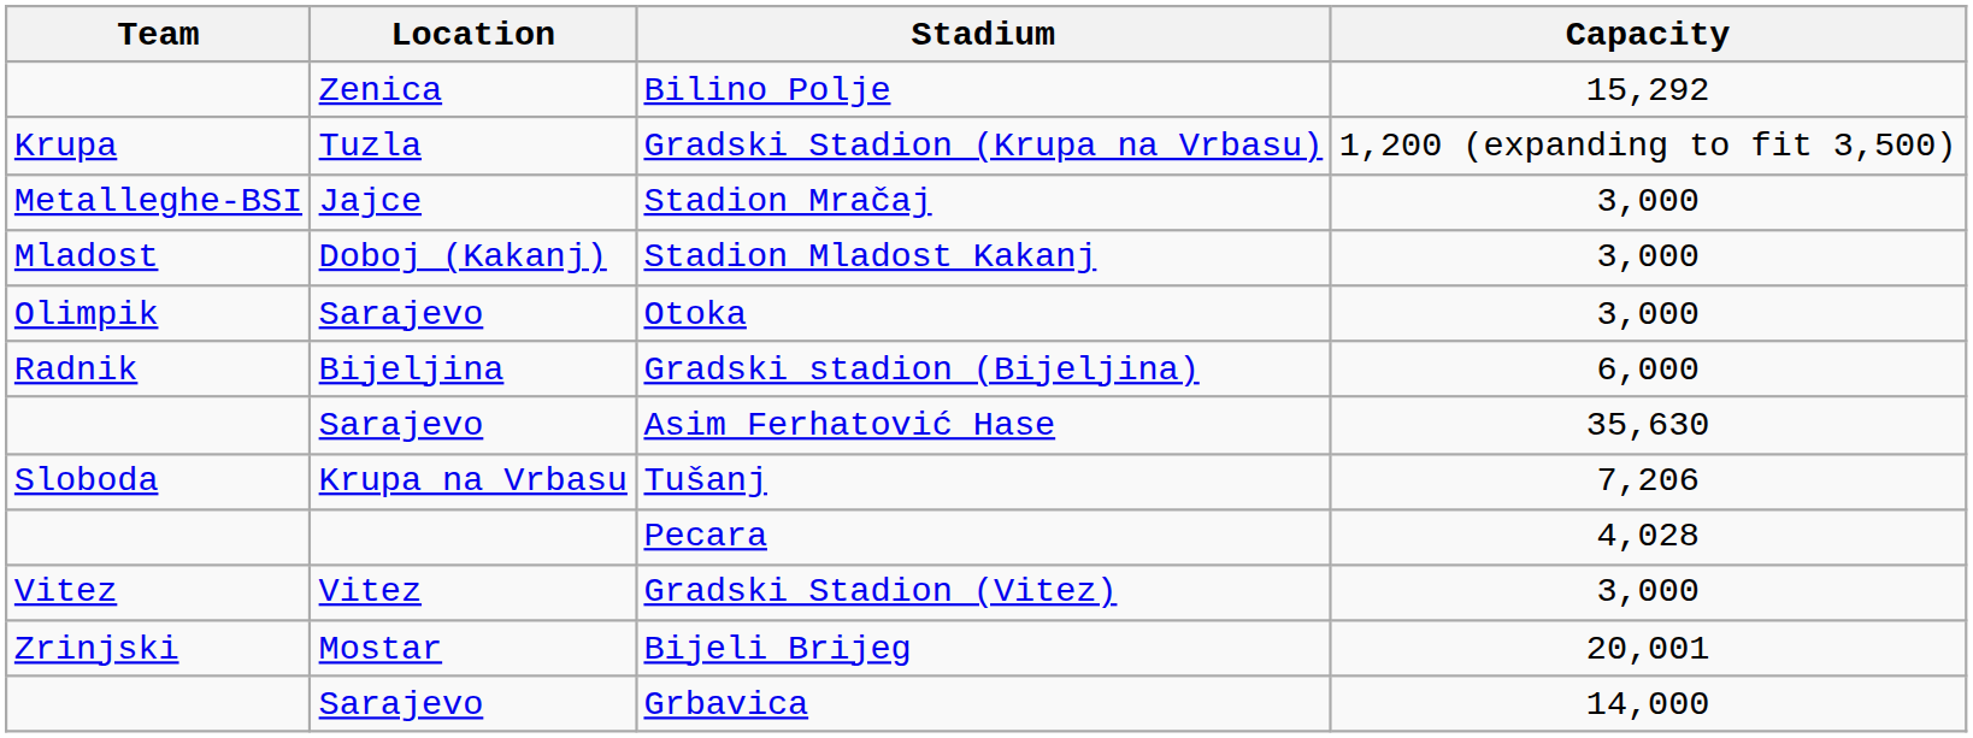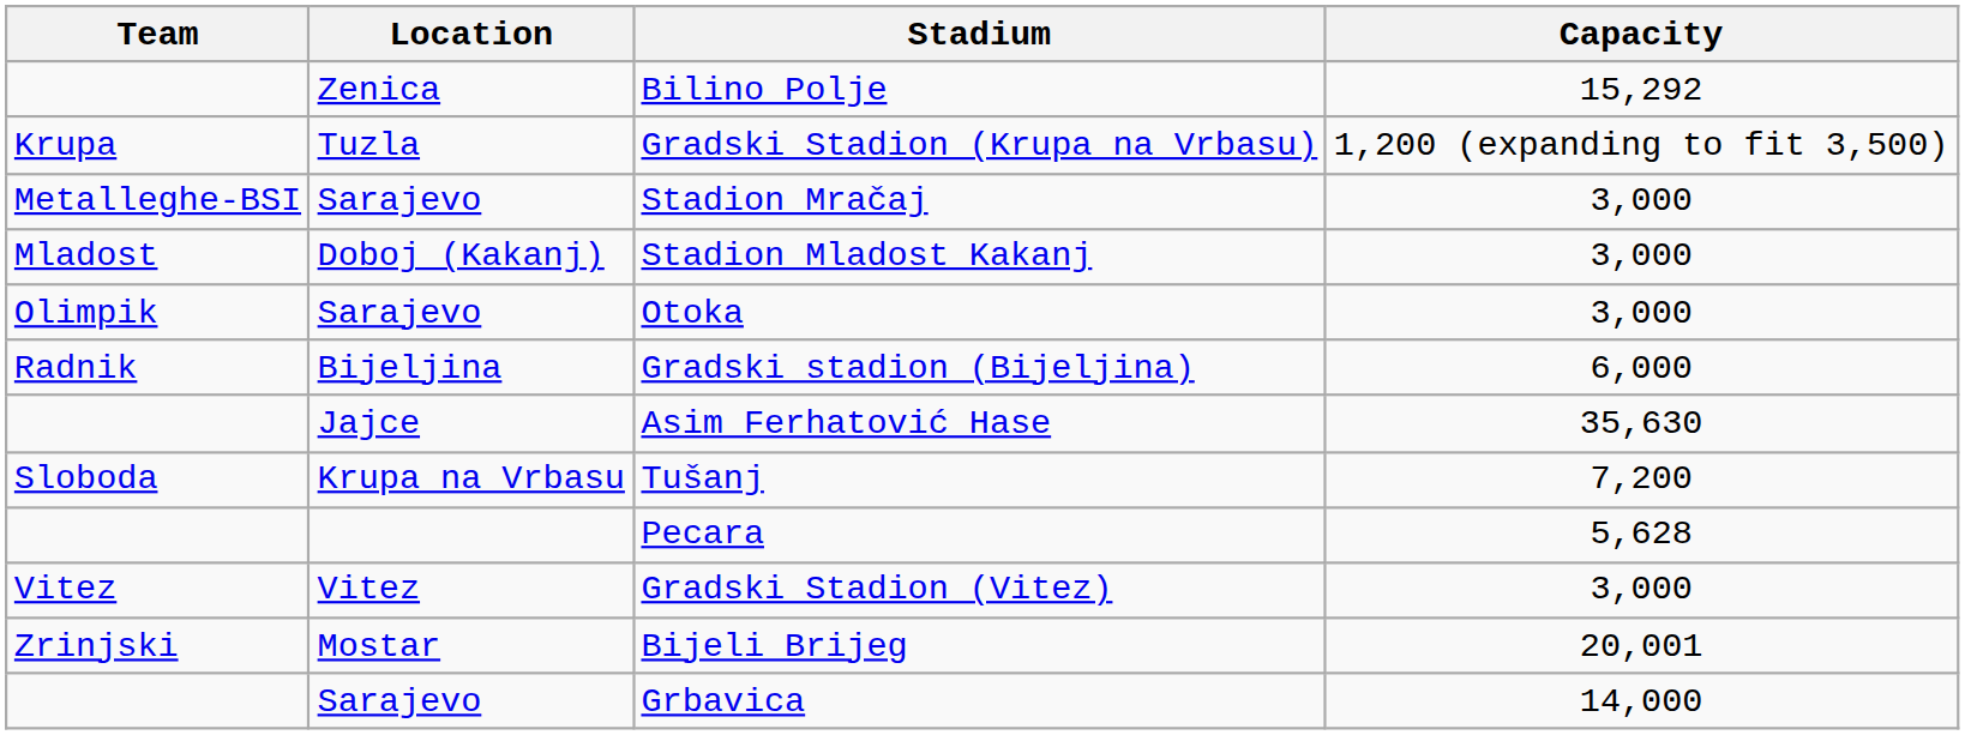 <table class="wikitable sortable">
 <tr>
 <th>Team</th>
 <th>Location</th>
 <th>Stadium</th>
 <th>Capacity</th>
 </tr>
 <tr>
 <td></td>
 <td><a href='#'>Zenica</a></td>
 <td><a href='#'>Bilino Polje</a></td>
 <td align="center">15,292</td>
 </tr>
 <tr>
 <td><a href='#'>Krupa</a></td>
 <td><a href='#'>Tuzla</a></td>
 <td><a href='#'>Gradski Stadion (Krupa na Vrbasu)</a></td>
 <td align="center">1,200 (expanding to fit 3,500)</td>
 </tr>
 <tr>
 <td><a href='#'>Metalleghe-BSI</a></td>
-<td><a href='#'>Jajce</a></td>
+<td><a href='#'>Sarajevo</a></td>
 <td><a href='#'>Stadion Mračaj</a></td>
 <td align="center">3,000</td>
 </tr>
 <tr>
 <td><a href='#'>Mladost</a></td>
 <td><a href='#'>Doboj (Kakanj)</a></td>
 <td><a href='#'>Stadion Mladost Kakanj</a></td>
 <td align="center">3,000</td>
 </tr>
 <tr>
 <td><a href='#'>Olimpik</a></td>
 <td><a href='#'>Sarajevo</a></td>
 <td><a href='#'>Otoka</a></td>
 <td align="center">3,000</td>
 </tr>
 <tr>
 <td><a href='#'>Radnik</a></td>
 <td><a href='#'>Bijeljina</a></td>
 <td><a href='#'>Gradski stadion (Bijeljina)</a></td>
 <td align="center">6,000</td>
 </tr>
 <tr>
 <td></td>
-<td><a href='#'>Sarajevo</a></td>
+<td><a href='#'>Jajce</a></td>
 <td><a href='#'>Asim Ferhatović Hase</a></td>
 <td align="center">35,630</td>
 </tr>
 <tr>
 <td><a href='#'>Sloboda</a></td>
 <td><a href='#'>Krupa na Vrbasu</a></td>
 <td><a href='#'>Tušanj</a></td>
-<td align="center">7,206</td>
+<td align="center">7,200</td>
 </tr>
 <tr>
 <td></td>
 <td></td>
 <td><a href='#'>Pecara</a></td>
-<td align="center">4,028</td>
+<td align="center">5,628</td>
 </tr>
 <tr>
 <td><a href='#'>Vitez</a></td>
 <td><a href='#'>Vitez</a></td>
 <td><a href='#'>Gradski Stadion (Vitez)</a></td>
 <td align="center">3,000</td>
 </tr>
 <tr>
 <td><a href='#'>Zrinjski</a></td>
 <td><a href='#'>Mostar</a></td>
 <td><a href='#'>Bijeli Brijeg</a></td>
 <td align="center">20,001</td>
 </tr>
 <tr>
 <td></td>
 <td><a href='#'>Sarajevo</a></td>
 <td><a href='#'>Grbavica</a></td>
 <td align="center">14,000</td>
 </tr>
 </table>
